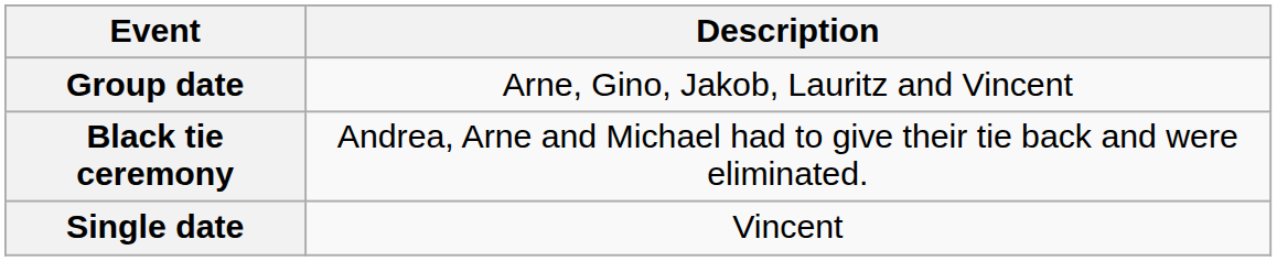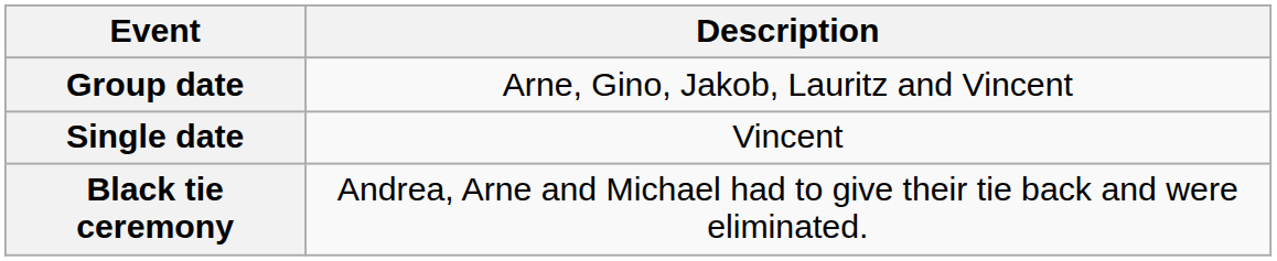 <table class="wikitable sortable" style="text-align:center;">
 <tr>
 <th>Event</th>
 <th>Description</th>
 </tr>
 <tr>
 <th>Group date</th>
 <td>Arne, Gino, Jakob, Lauritz and Vincent</td>
 </tr>
 <tr>
+<th>Single date</th>
+<td>Vincent</td>
+</tr>
+<tr>
 <th>Black tie ceremony</th>
 <td>Andrea, Arne and Michael had to give their tie back and were eliminated.</td>
 </tr>
-<tr>
-<th>Single date</th>
-<td>Vincent</td>
-</tr>
 </table>
